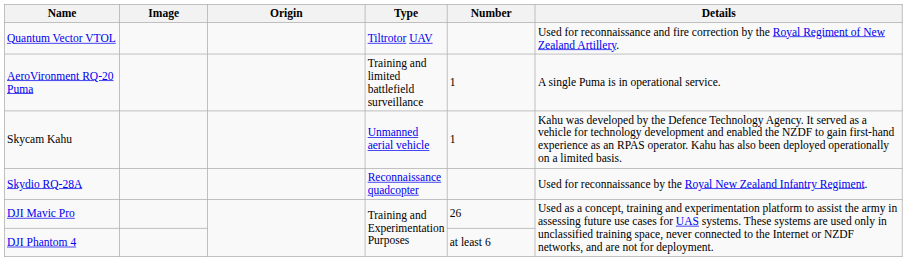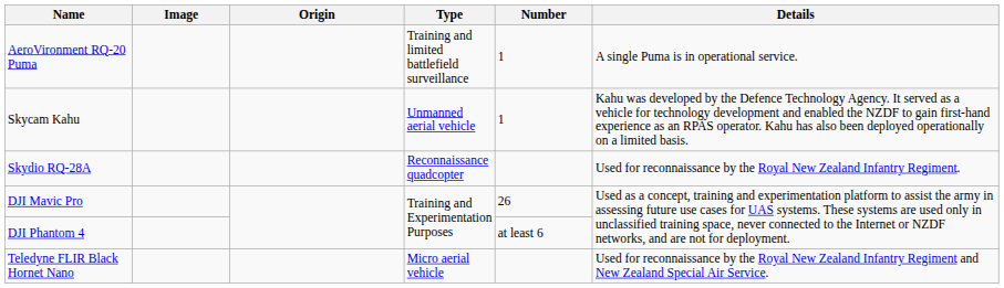 <table class="wikitable">
 <tr>
 <th style="text-align: center; width:13%;">Name</th>
 <th style="text-align: center; width:10%;">Image</th>
 <th style="text-align: center; width:18%;">Origin</th>
 <th style="text-align: center; width:7%;">Type</th>
 <th style="text-align: center; width:10%; ">Number</th>
 <th style="text-align: center; width:42%;">Details</th>
-</tr>
-<tr>
-<td><a href='#'>Quantum Vector VTOL</a></td>
-<td></td>
-<td></td>
-<td><a href='#'>Tiltrotor</a> <a href='#'>UAV</a></td>
-<td></td>
-<td>Used for reconnaissance and fire correction by the <a href='#'>Royal Regiment of New Zealand Artillery</a>.</td>
 </tr>
 <tr>
 <td><a href='#'>AeroVironment RQ-20 Puma</a></td>
 <td></td>
 <td></td>
 <td>Training and limited battlefield surveillance</td>
 <td>1</td>
 <td>A single Puma is in operational service.</td>
 </tr>
 <tr>
 <td>Skycam Kahu</td>
 <td></td>
 <td></td>
 <td><a href='#'>Unmanned aerial vehicle</a></td>
 <td>1</td>
 <td>Kahu was developed by the Defence Technology Agency. It served as a vehicle for technology development and enabled the NZDF to gain first-hand experience as an RPAS operator. Kahu has also been deployed operationally on a limited basis.</td>
 </tr>
 <tr>
 <td><a href='#'>Skydio RQ-28A</a></td>
 <td></td>
 <td></td>
 <td><a href='#'>Reconnaissance</a> <a href='#'>quadcopter</a></td>
 <td></td>
 <td>Used for reconnaissance by the <a href='#'>Royal New Zealand Infantry Regiment</a>.</td>
 </tr>
 <tr>
 <td><a href='#'>DJI Mavic Pro</a></td>
 <td></td>
 <td rowspan="2"></td>
 <td rowspan="2">Training and Experimentation Purposes</td>
 <td>26</td>
 <td rowspan="2">Used as a concept, training and experimentation platform to assist the army in assessing future use cases for <a href='#'>UAS</a> systems. These systems are used only in unclassified training space, never connected to the Internet or NZDF networks, and are not for deployment.</td>
 </tr>
 <tr>
 <td><a href='#'>DJI Phantom 4</a></td>
 <td></td>
 <td>at least 6</td>
 </tr>
+<tr>
+<td><a href='#'>Teledyne FLIR Black Hornet Nano</a></td>
+<td></td>
+<td></td>
+<td><a href='#'>Micro aerial vehicle</a></td>
+<td></td>
+<td>Used for reconnaissance by the <a href='#'>Royal New Zealand Infantry Regiment</a> and <a href='#'>New Zealand Special Air Service</a>.</td>
+</tr>
 </table>
